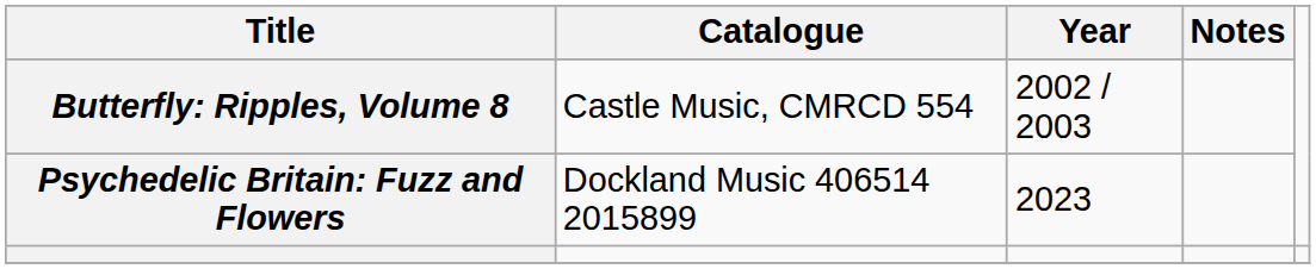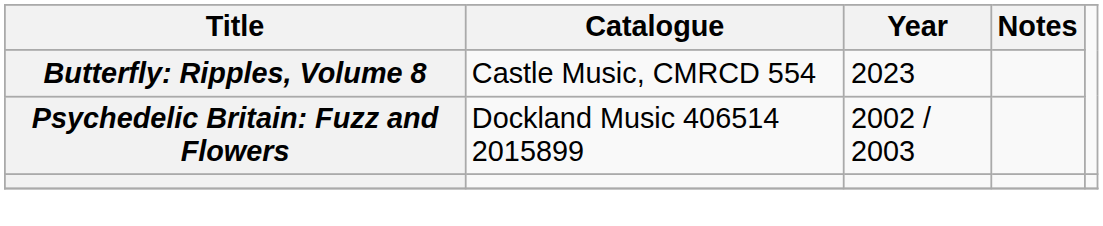 <table class="wikitable plainrowheaders sortable">
 <tr>
 <th scope="col" class="unsortable">Title</th>
 <th scope="col">Catalogue</th>
 <th scope="col">Year</th>
 <th scope="col" class="unsortable">Notes</th>
 </tr>
 <tr>
 <th scope="row"><em>Butterfly: Ripples, Volume 8</em></th>
 <td>Castle Music, CMRCD 554</td>
-<td>2002 / 2003</td>
+<td>2023</td>
 <td></td>
 </tr>
 <tr>
 <th scope="row"><em>Psychedelic Britain: Fuzz and Flowers</em></th>
 <td>Dockland Music 406514 2015899</td>
-<td>2023</td>
+<td>2002 / 2003</td>
 <td></td>
 </tr>
 <tr>
 <th scope="row"></th>
 <td></td>
 <td></td>
 <td></td>
 <td></td>
 </tr>
 <tr>
 </tr>
 </table>
